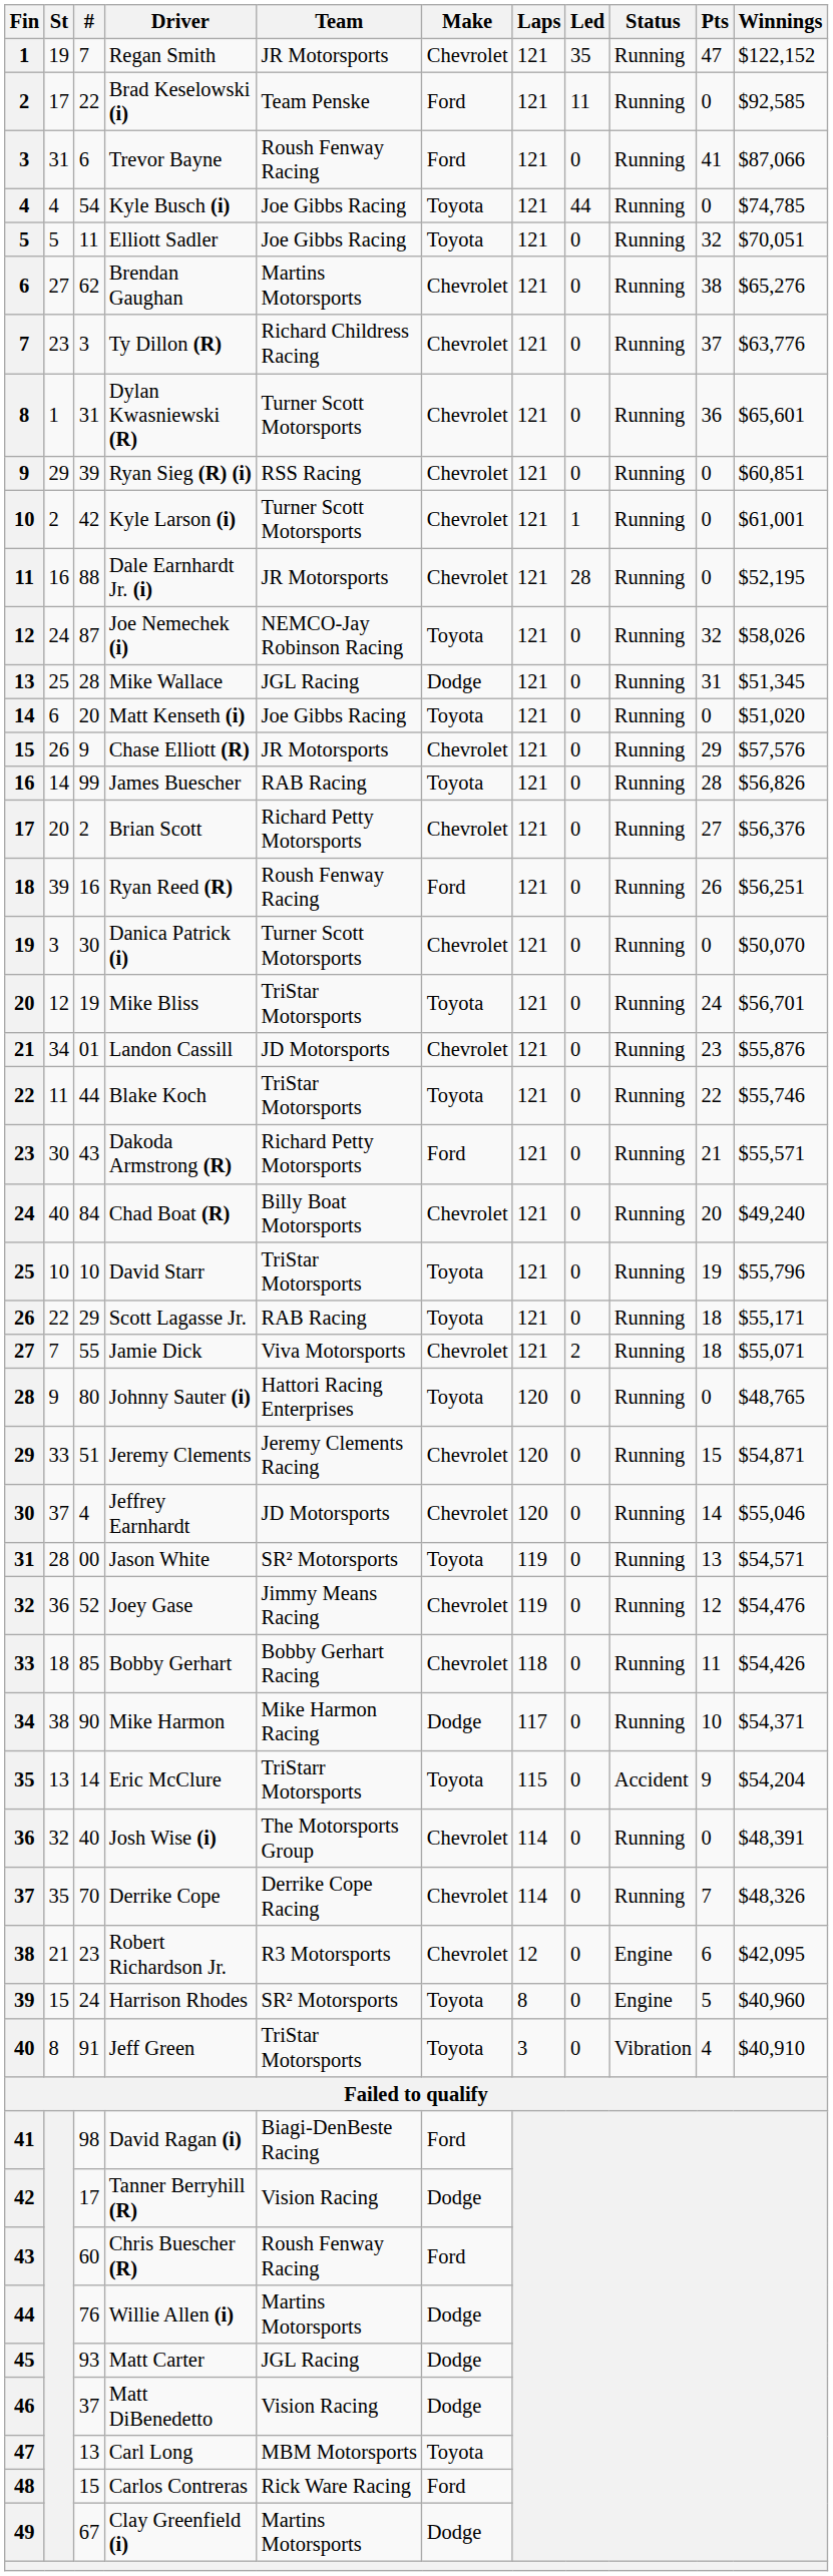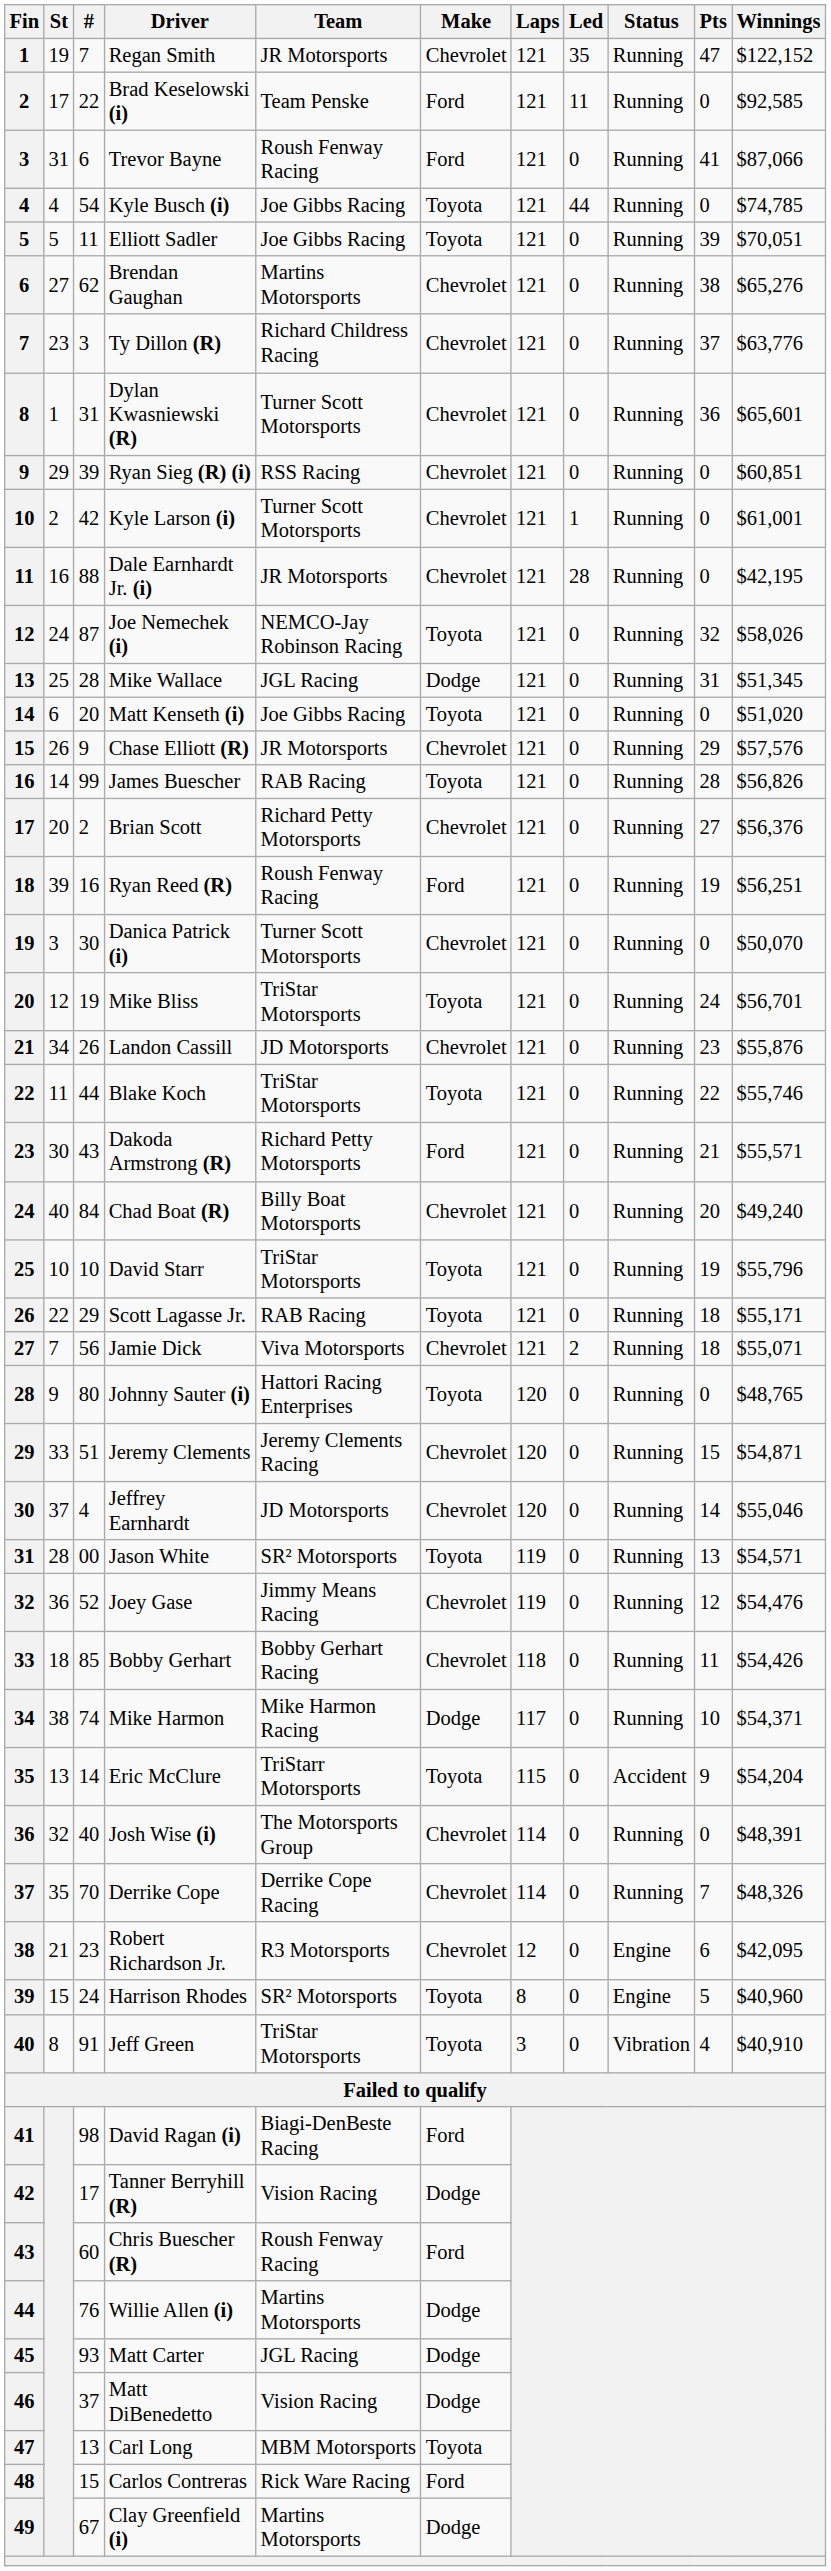 <table class="wikitable" style="font-size:95%">
 <tr>
 <th>Fin</th>
 <th>St</th>
 <th>#</th>
 <th>Driver</th>
 <th>Team</th>
 <th>Make</th>
 <th>Laps</th>
 <th>Led</th>
 <th>Status</th>
 <th>Pts</th>
 <th>Winnings</th>
 </tr>
 <tr>
 <th>1</th>
 <td>19</td>
 <td>7</td>
 <td>Regan Smith</td>
 <td>JR Motorsports</td>
 <td>Chevrolet</td>
 <td>121</td>
 <td>35</td>
 <td>Running</td>
 <td>47</td>
 <td>$122,152</td>
 </tr>
 <tr>
 <th>2</th>
 <td>17</td>
 <td>22</td>
 <td>Brad Keselowski <strong>(i)</strong></td>
 <td>Team Penske</td>
 <td>Ford</td>
 <td>121</td>
 <td>11</td>
 <td>Running</td>
 <td>0</td>
 <td>$92,585</td>
 </tr>
 <tr>
 <th>3</th>
 <td>31</td>
 <td>6</td>
 <td>Trevor Bayne</td>
 <td>Roush Fenway Racing</td>
 <td>Ford</td>
 <td>121</td>
 <td>0</td>
 <td>Running</td>
 <td>41</td>
 <td>$87,066</td>
 </tr>
 <tr>
 <th>4</th>
 <td>4</td>
 <td>54</td>
 <td>Kyle Busch <strong>(i)</strong></td>
 <td>Joe Gibbs Racing</td>
 <td>Toyota</td>
 <td>121</td>
 <td>44</td>
 <td>Running</td>
 <td>0</td>
 <td>$74,785</td>
 </tr>
 <tr>
 <th>5</th>
 <td>5</td>
 <td>11</td>
 <td>Elliott Sadler</td>
 <td>Joe Gibbs Racing</td>
 <td>Toyota</td>
 <td>121</td>
 <td>0</td>
 <td>Running</td>
-<td>32</td>
+<td>39</td>
 <td>$70,051</td>
 </tr>
 <tr>
 <th>6</th>
 <td>27</td>
 <td>62</td>
 <td>Brendan Gaughan</td>
 <td>Martins Motorsports</td>
 <td>Chevrolet</td>
 <td>121</td>
 <td>0</td>
 <td>Running</td>
 <td>38</td>
 <td>$65,276</td>
 </tr>
 <tr>
 <th>7</th>
 <td>23</td>
 <td>3</td>
 <td>Ty Dillon <strong>(R)</strong></td>
 <td>Richard Childress Racing</td>
 <td>Chevrolet</td>
 <td>121</td>
 <td>0</td>
 <td>Running</td>
 <td>37</td>
 <td>$63,776</td>
 </tr>
 <tr>
 <th>8</th>
 <td>1</td>
 <td>31</td>
 <td>Dylan Kwasniewski <strong>(R)</strong></td>
 <td>Turner Scott Motorsports</td>
 <td>Chevrolet</td>
 <td>121</td>
 <td>0</td>
 <td>Running</td>
 <td>36</td>
 <td>$65,601</td>
 </tr>
 <tr>
 <th>9</th>
 <td>29</td>
 <td>39</td>
 <td>Ryan Sieg <strong>(R)</strong> <strong>(i)</strong></td>
 <td>RSS Racing</td>
 <td>Chevrolet</td>
 <td>121</td>
 <td>0</td>
 <td>Running</td>
 <td>0</td>
 <td>$60,851</td>
 </tr>
 <tr>
 <th>10</th>
 <td>2</td>
 <td>42</td>
 <td>Kyle Larson <strong>(i)</strong></td>
 <td>Turner Scott Motorsports</td>
 <td>Chevrolet</td>
 <td>121</td>
 <td>1</td>
 <td>Running</td>
 <td>0</td>
 <td>$61,001</td>
 </tr>
 <tr>
 <th>11</th>
 <td>16</td>
 <td>88</td>
 <td>Dale Earnhardt Jr. <strong>(i)</strong></td>
 <td>JR Motorsports</td>
 <td>Chevrolet</td>
 <td>121</td>
 <td>28</td>
 <td>Running</td>
 <td>0</td>
-<td>$52,195</td>
+<td>$42,195</td>
 </tr>
 <tr>
 <th>12</th>
 <td>24</td>
 <td>87</td>
 <td>Joe Nemechek <strong>(i)</strong></td>
 <td>NEMCO-Jay Robinson Racing</td>
 <td>Toyota</td>
 <td>121</td>
 <td>0</td>
 <td>Running</td>
 <td>32</td>
 <td>$58,026</td>
 </tr>
 <tr>
 <th>13</th>
 <td>25</td>
 <td>28</td>
 <td>Mike Wallace</td>
 <td>JGL Racing</td>
 <td>Dodge</td>
 <td>121</td>
 <td>0</td>
 <td>Running</td>
 <td>31</td>
 <td>$51,345</td>
 </tr>
 <tr>
 <th>14</th>
 <td>6</td>
 <td>20</td>
 <td>Matt Kenseth <strong>(i)</strong></td>
 <td>Joe Gibbs Racing</td>
 <td>Toyota</td>
 <td>121</td>
 <td>0</td>
 <td>Running</td>
 <td>0</td>
 <td>$51,020</td>
 </tr>
 <tr>
 <th>15</th>
 <td>26</td>
 <td>9</td>
 <td>Chase Elliott <strong>(R)</strong></td>
 <td>JR Motorsports</td>
 <td>Chevrolet</td>
 <td>121</td>
 <td>0</td>
 <td>Running</td>
 <td>29</td>
 <td>$57,576</td>
 </tr>
 <tr>
 <th>16</th>
 <td>14</td>
 <td>99</td>
 <td>James Buescher</td>
 <td>RAB Racing</td>
 <td>Toyota</td>
 <td>121</td>
 <td>0</td>
 <td>Running</td>
 <td>28</td>
 <td>$56,826</td>
 </tr>
 <tr>
 <th>17</th>
 <td>20</td>
 <td>2</td>
 <td>Brian Scott</td>
 <td>Richard Petty Motorsports</td>
 <td>Chevrolet</td>
 <td>121</td>
 <td>0</td>
 <td>Running</td>
 <td>27</td>
 <td>$56,376</td>
 </tr>
 <tr>
 <th>18</th>
 <td>39</td>
 <td>16</td>
 <td>Ryan Reed <strong>(R)</strong></td>
 <td>Roush Fenway Racing</td>
 <td>Ford</td>
 <td>121</td>
 <td>0</td>
 <td>Running</td>
-<td>26</td>
+<td>19</td>
 <td>$56,251</td>
 </tr>
 <tr>
 <th>19</th>
 <td>3</td>
 <td>30</td>
 <td>Danica Patrick <strong>(i)</strong></td>
 <td>Turner Scott Motorsports</td>
 <td>Chevrolet</td>
 <td>121</td>
 <td>0</td>
 <td>Running</td>
 <td>0</td>
 <td>$50,070</td>
 </tr>
 <tr>
 <th>20</th>
 <td>12</td>
 <td>19</td>
 <td>Mike Bliss</td>
 <td>TriStar Motorsports</td>
 <td>Toyota</td>
 <td>121</td>
 <td>0</td>
 <td>Running</td>
 <td>24</td>
 <td>$56,701</td>
 </tr>
 <tr>
 <th>21</th>
 <td>34</td>
-<td>01</td>
+<td>26</td>
 <td>Landon Cassill</td>
 <td>JD Motorsports</td>
 <td>Chevrolet</td>
 <td>121</td>
 <td>0</td>
 <td>Running</td>
 <td>23</td>
 <td>$55,876</td>
 </tr>
 <tr>
 <th>22</th>
 <td>11</td>
 <td>44</td>
 <td>Blake Koch</td>
 <td>TriStar Motorsports</td>
 <td>Toyota</td>
 <td>121</td>
 <td>0</td>
 <td>Running</td>
 <td>22</td>
 <td>$55,746</td>
 </tr>
 <tr>
 <th>23</th>
 <td>30</td>
 <td>43</td>
 <td>Dakoda Armstrong <strong>(R)</strong></td>
 <td>Richard Petty Motorsports</td>
 <td>Ford</td>
 <td>121</td>
 <td>0</td>
 <td>Running</td>
 <td>21</td>
 <td>$55,571</td>
 </tr>
 <tr>
 <th>24</th>
 <td>40</td>
 <td>84</td>
 <td>Chad Boat <strong>(R)</strong></td>
 <td>Billy Boat Motorsports</td>
 <td>Chevrolet</td>
 <td>121</td>
 <td>0</td>
 <td>Running</td>
 <td>20</td>
 <td>$49,240</td>
 </tr>
 <tr>
 <th>25</th>
 <td>10</td>
 <td>10</td>
 <td>David Starr</td>
 <td>TriStar Motorsports</td>
 <td>Toyota</td>
 <td>121</td>
 <td>0</td>
 <td>Running</td>
 <td>19</td>
 <td>$55,796</td>
 </tr>
 <tr>
 <th>26</th>
 <td>22</td>
 <td>29</td>
 <td>Scott Lagasse Jr.</td>
 <td>RAB Racing</td>
 <td>Toyota</td>
 <td>121</td>
 <td>0</td>
 <td>Running</td>
 <td>18</td>
 <td>$55,171</td>
 </tr>
 <tr>
 <th>27</th>
 <td>7</td>
-<td>55</td>
+<td>56</td>
 <td>Jamie Dick</td>
 <td>Viva Motorsports</td>
 <td>Chevrolet</td>
 <td>121</td>
 <td>2</td>
 <td>Running</td>
 <td>18</td>
 <td>$55,071</td>
 </tr>
 <tr>
 <th>28</th>
 <td>9</td>
 <td>80</td>
 <td>Johnny Sauter <strong>(i)</strong></td>
 <td>Hattori Racing Enterprises</td>
 <td>Toyota</td>
 <td>120</td>
 <td>0</td>
 <td>Running</td>
 <td>0</td>
 <td>$48,765</td>
 </tr>
 <tr>
 <th>29</th>
 <td>33</td>
 <td>51</td>
 <td>Jeremy Clements</td>
 <td>Jeremy Clements Racing</td>
 <td>Chevrolet</td>
 <td>120</td>
 <td>0</td>
 <td>Running</td>
 <td>15</td>
 <td>$54,871</td>
 </tr>
 <tr>
 <th>30</th>
 <td>37</td>
 <td>4</td>
 <td>Jeffrey Earnhardt</td>
 <td>JD Motorsports</td>
 <td>Chevrolet</td>
 <td>120</td>
 <td>0</td>
 <td>Running</td>
 <td>14</td>
 <td>$55,046</td>
 </tr>
 <tr>
 <th>31</th>
 <td>28</td>
 <td>00</td>
 <td>Jason White</td>
 <td>SR² Motorsports</td>
 <td>Toyota</td>
 <td>119</td>
 <td>0</td>
 <td>Running</td>
 <td>13</td>
 <td>$54,571</td>
 </tr>
 <tr>
 <th>32</th>
 <td>36</td>
 <td>52</td>
 <td>Joey Gase</td>
 <td>Jimmy Means Racing</td>
 <td>Chevrolet</td>
 <td>119</td>
 <td>0</td>
 <td>Running</td>
 <td>12</td>
 <td>$54,476</td>
 </tr>
 <tr>
 <th>33</th>
 <td>18</td>
 <td>85</td>
 <td>Bobby Gerhart</td>
 <td>Bobby Gerhart Racing</td>
 <td>Chevrolet</td>
 <td>118</td>
 <td>0</td>
 <td>Running</td>
 <td>11</td>
 <td>$54,426</td>
 </tr>
 <tr>
 <th>34</th>
 <td>38</td>
-<td>90</td>
+<td>74</td>
 <td>Mike Harmon</td>
 <td>Mike Harmon Racing</td>
 <td>Dodge</td>
 <td>117</td>
 <td>0</td>
 <td>Running</td>
 <td>10</td>
 <td>$54,371</td>
 </tr>
 <tr>
 <th>35</th>
 <td>13</td>
 <td>14</td>
 <td>Eric McClure</td>
 <td>TriStarr Motorsports</td>
 <td>Toyota</td>
 <td>115</td>
 <td>0</td>
 <td>Accident</td>
 <td>9</td>
 <td>$54,204</td>
 </tr>
 <tr>
 <th>36</th>
 <td>32</td>
 <td>40</td>
 <td>Josh Wise <strong>(i)</strong></td>
 <td>The Motorsports Group</td>
 <td>Chevrolet</td>
 <td>114</td>
 <td>0</td>
 <td>Running</td>
 <td>0</td>
 <td>$48,391</td>
 </tr>
 <tr>
 <th>37</th>
 <td>35</td>
 <td>70</td>
 <td>Derrike Cope</td>
 <td>Derrike Cope Racing</td>
 <td>Chevrolet</td>
 <td>114</td>
 <td>0</td>
 <td>Running</td>
 <td>7</td>
 <td>$48,326</td>
 </tr>
 <tr>
 <th>38</th>
 <td>21</td>
 <td>23</td>
 <td>Robert Richardson Jr.</td>
 <td>R3 Motorsports</td>
 <td>Chevrolet</td>
 <td>12</td>
 <td>0</td>
 <td>Engine</td>
 <td>6</td>
 <td>$42,095</td>
 </tr>
 <tr>
 <th>39</th>
 <td>15</td>
 <td>24</td>
 <td>Harrison Rhodes</td>
 <td>SR² Motorsports</td>
 <td>Toyota</td>
 <td>8</td>
 <td>0</td>
 <td>Engine</td>
 <td>5</td>
 <td>$40,960</td>
 </tr>
 <tr>
 <th>40</th>
 <td>8</td>
 <td>91</td>
 <td>Jeff Green</td>
 <td>TriStar Motorsports</td>
 <td>Toyota</td>
 <td>3</td>
 <td>0</td>
 <td>Vibration</td>
 <td>4</td>
 <td>$40,910</td>
 </tr>
 <tr>
 <th colspan="11">Failed to qualify</th>
 </tr>
 <tr>
 <th>41</th>
 <th rowspan="9"></th>
 <td>98</td>
 <td>David Ragan <strong>(i)</strong></td>
 <td>Biagi-DenBeste Racing</td>
 <td>Ford</td>
 <th colspan="5" rowspan="9"></th>
 </tr>
 <tr>
 <th>42</th>
 <td>17</td>
 <td>Tanner Berryhill <strong>(R)</strong></td>
 <td>Vision Racing</td>
 <td>Dodge</td>
 </tr>
 <tr>
 <th>43</th>
 <td>60</td>
 <td>Chris Buescher <strong>(R)</strong></td>
 <td>Roush Fenway Racing</td>
 <td>Ford</td>
 </tr>
 <tr>
 <th>44</th>
 <td>76</td>
 <td>Willie Allen <strong>(i)</strong></td>
 <td>Martins Motorsports</td>
 <td>Dodge</td>
 </tr>
 <tr>
 <th>45</th>
 <td>93</td>
 <td>Matt Carter</td>
 <td>JGL Racing</td>
 <td>Dodge</td>
 </tr>
 <tr>
 <th>46</th>
 <td>37</td>
 <td>Matt DiBenedetto</td>
 <td>Vision Racing</td>
 <td>Dodge</td>
 </tr>
 <tr>
 <th>47</th>
 <td>13</td>
 <td>Carl Long</td>
 <td>MBM Motorsports</td>
 <td>Toyota</td>
 </tr>
 <tr>
 <th>48</th>
 <td>15</td>
 <td>Carlos Contreras</td>
 <td>Rick Ware Racing</td>
 <td>Ford</td>
 </tr>
 <tr>
 <th>49</th>
 <td>67</td>
 <td>Clay Greenfield <strong>(i)</strong></td>
 <td>Martins Motorsports</td>
 <td>Dodge</td>
 </tr>
 <tr>
 <th colspan="11"></th>
 </tr>
 </table>
